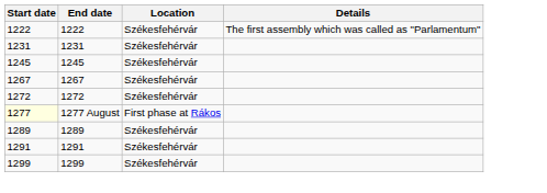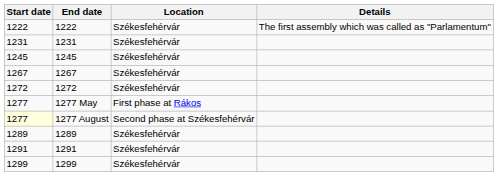 <table class="wikitable">
 <tr>
 <th>Start date</th>
 <th>End date</th>
 <th>Location</th>
 <th>Details</th>
 </tr>
 <tr>
 <td>1222</td>
 <td>1222</td>
 <td>Székesfehérvár</td>
 <td>The first assembly which was called as "Parlamentum"</td>
 </tr>
 <tr>
 <td>1231</td>
 <td>1231</td>
 <td>Székesfehérvár</td>
 <td></td>
 </tr>
 <tr>
 <td>1245</td>
 <td>1245</td>
 <td>Székesfehérvár</td>
 <td></td>
 </tr>
 <tr>
 <td>1267</td>
 <td>1267</td>
 <td>Székesfehérvár</td>
 <td></td>
 </tr>
 <tr>
 <td>1272</td>
 <td>1272</td>
 <td>Székesfehérvár</td>
 <td></td>
 </tr>
 <tr>
+<td>1277</td>
+<td>1277 May</td>
+<td>First phase at <a href='#'>Rákos</a></td>
+<td></td>
+</tr>
+<tr>
 <td style="background: lightyellow;">1277</td>
 <td>1277 August</td>
-<td>First phase at <a href='#'>Rákos</a></td>
+<td>Second phase at Székesfehérvár</td>
 <td></td>
 </tr>
 <tr>
 <td>1289</td>
 <td>1289</td>
 <td>Székesfehérvár</td>
 <td></td>
 </tr>
 <tr>
 <td>1291</td>
 <td>1291</td>
 <td>Székesfehérvár</td>
 <td></td>
 </tr>
 <tr>
 <td>1299</td>
 <td>1299</td>
 <td>Székesfehérvár</td>
 <td></td>
 </tr>
 </table>
